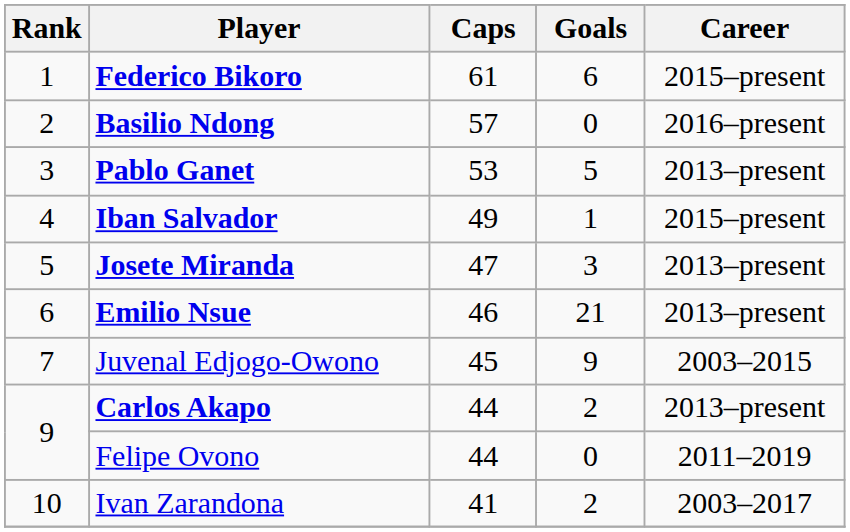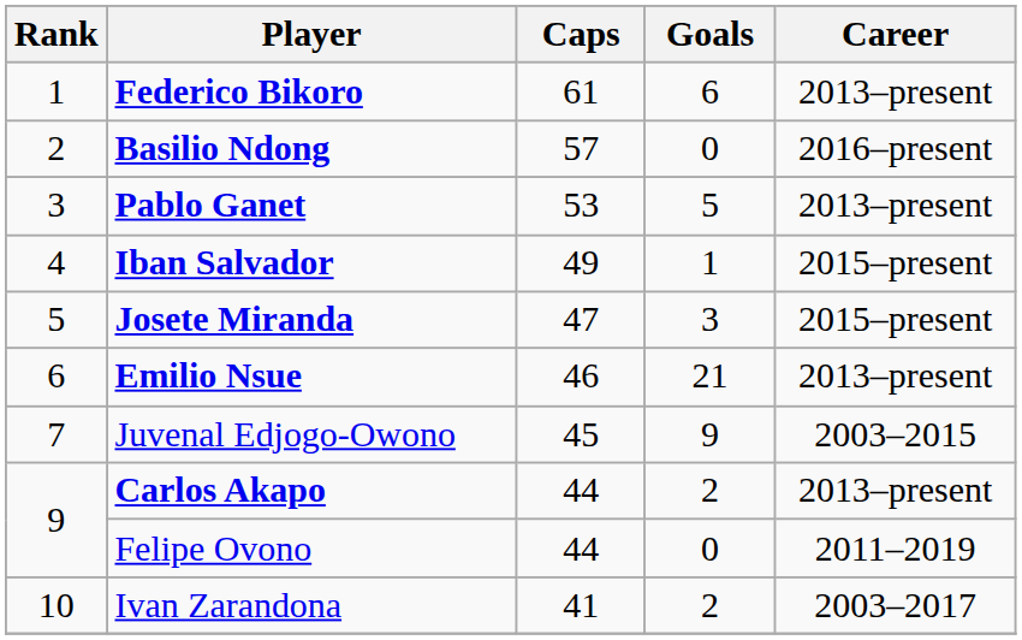 <table class="wikitable sortable" style="text-align:center;">
 <tr>
 <th width=30px>Rank</th>
 <th style="width:175px;">Player</th>
 <th width=50px>Caps</th>
 <th width=50px>Goals</th>
 <th style="width:100px;">Career</th>
 </tr>
 <tr>
 <td>1</td>
 <td align=left><strong><a href='#'>Federico Bikoro</a></strong></td>
 <td>61</td>
 <td>6</td>
-<td>2015–present</td>
+<td>2013–present</td>
 </tr>
 <tr>
 <td>2</td>
 <td align=left><strong><a href='#'>Basilio Ndong</a></strong></td>
 <td>57</td>
 <td>0</td>
 <td>2016–present</td>
 </tr>
 <tr>
 <td>3</td>
 <td align=left><strong><a href='#'>Pablo Ganet</a></strong></td>
 <td>53</td>
 <td>5</td>
 <td>2013–present</td>
 </tr>
 <tr>
 <td>4</td>
 <td align=left><strong><a href='#'>Iban Salvador</a></strong></td>
 <td>49</td>
 <td>1</td>
 <td>2015–present</td>
 </tr>
 <tr>
 <td>5</td>
 <td align=left><strong><a href='#'>Josete Miranda</a></strong></td>
 <td>47</td>
 <td>3</td>
-<td>2013–present</td>
+<td>2015–present</td>
 </tr>
 <tr>
 <td>6</td>
 <td align=left><strong><a href='#'>Emilio Nsue</a></strong></td>
 <td>46</td>
 <td>21</td>
 <td>2013–present</td>
 </tr>
 <tr>
 <td>7</td>
 <td align=left><a href='#'>Juvenal Edjogo-Owono</a></td>
 <td>45</td>
 <td>9</td>
 <td>2003–2015</td>
 </tr>
 <tr>
 <td rowspan=2>9</td>
 <td align=left><strong><a href='#'>Carlos Akapo</a></strong></td>
 <td>44</td>
 <td>2</td>
 <td>2013–present</td>
 </tr>
 <tr>
 <td align=left><a href='#'>Felipe Ovono</a></td>
 <td>44</td>
 <td>0</td>
 <td>2011–2019</td>
 </tr>
 <tr>
 <td>10</td>
 <td align=left><a href='#'>Ivan Zarandona</a></td>
 <td>41</td>
 <td>2</td>
 <td>2003–2017</td>
 </tr>
 <tr>
 </tr>
 </table>
